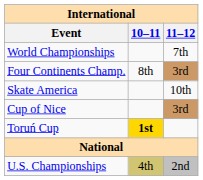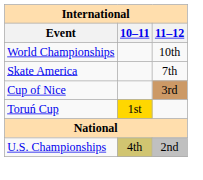 <table class="wikitable" style="text-align:center">
 <tr>
 <th style="background-color: #ffdead; " colspan=3 align=center><strong>International</strong></th>
 </tr>
 <tr>
 <th>Event</th>
 <th><a href='#'>10–11</a></th>
 <th><a href='#'>11–12</a></th>
 </tr>
 <tr>
 <td align=left><a href='#'>World Championships</a></td>
 <td></td>
-<td>7th</td>
-</tr>
-<tr>
-<td align=left><a href='#'>Four Continents Champ.</a></td>
-<td>8th</td>
-<td bgcolor=cc9966>3rd</td>
+<td>10th</td>
 </tr>
 <tr>
 <td align=left> <a href='#'>Skate America</a></td>
 <td></td>
-<td>10th</td>
+<td>7th</td>
 </tr>
 <tr>
 <td align=left><a href='#'>Cup of Nice</a></td>
 <td></td>
 <td bgcolor=cc9966>3rd</td>
 </tr>
 <tr>
 <td align=left><a href='#'>Toruń Cup</a></td>
-<td bgcolor=gold><strong>1st</strong></td>
+<td bgcolor=gold>1st</td>
 <td></td>
 </tr>
 <tr>
 <th style="background-color: #ffdead; " colspan=3 align=center><strong>National</strong></th>
 </tr>
 <tr>
 <td align=left><a href='#'>U.S. Championships</a></td>
 <td bgcolor=d1c571>4th</td>
 <td bgcolor=silver>2nd</td>
 </tr>
 </table>
